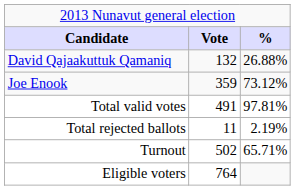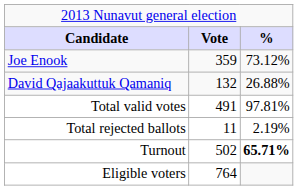 <table class="wikitable">
 <tr>
 <td colspan=3 align=center><a href='#'>2013 Nunavut general election</a></td>
 </tr>
 <tr>
 <th style="background:#ddf; width:200px;">Candidate</th>
 <th style="background:#ddf; width:50px;">Vote</th>
 <th style="background:#ddf; width:30px;">%</th>
 </tr>
 <tr>
+<td><a href='#'>Joe Enook</a></td>
+<td align="right">359</td>
+<td align="right">73.12%</td>
+</tr>
+<tr>
 <td><a href='#'>David Qajaakuttuk Qamaniq</a></td>
 <td align="right">132</td>
 <td align="right">26.88%</td>
-</tr>
-<tr>
-<td><a href='#'>Joe Enook</a></td>
-<td align="right">359</td>
-<td align="right">73.12%</td>
 </tr>
 <tr style="background-color:white;text-align:right;border-top:1px solid darkgray;">
 <td>Total valid votes</td>
 <td>491</td>
 <td>97.81%</td>
 </tr>
 <tr style="background-color:white;text-align:right;border-top:1px solid darkgray;">
 <td>Total rejected ballots</td>
 <td>11</td>
 <td>2.19%</td>
 </tr>
 <tr style="background-color:white;text-align:right;border-top:1px solid darkgray;">
 <td>Turnout</td>
 <td>502</td>
-<td>65.71%</td>
+<td><strong>65.71%</strong></td>
 </tr>
 <tr style="background-color:white;text-align:right;border-top:1px solid darkgray;">
 <td>Eligible voters</td>
 <td>764</td>
 </tr>
 </table>
